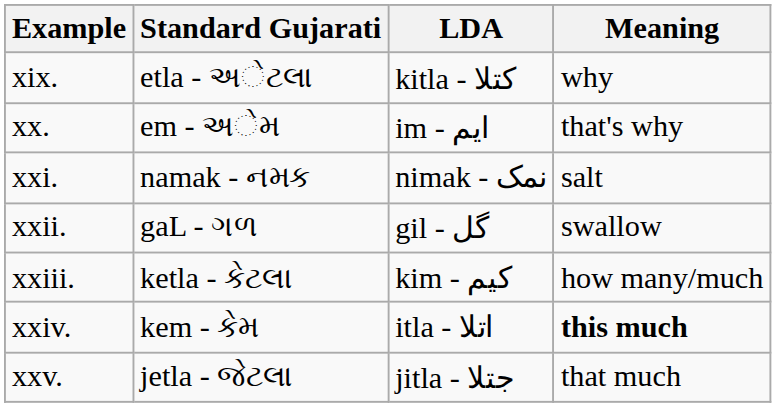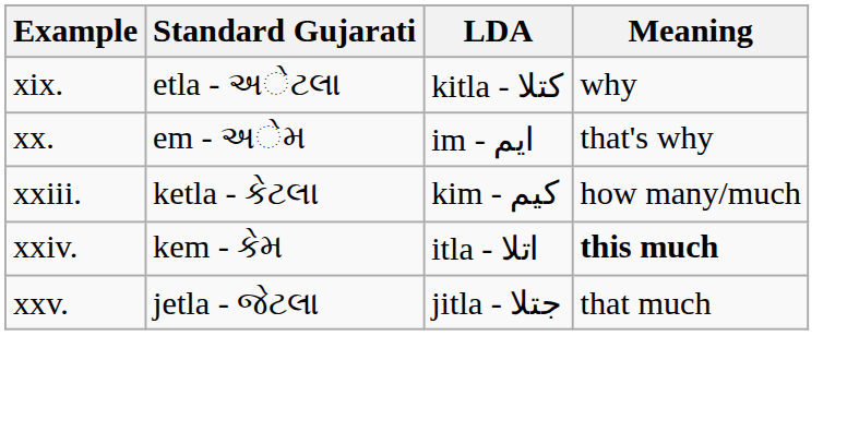 <table class="wikitable">
 <tr>
 <th>Example</th>
 <th>Standard Gujarati</th>
 <th>LDA</th>
 <th>Meaning</th>
 </tr>
 <tr>
 <td>xix.</td>
 <td>etla - અેટલા</td>
 <td>kitla - کتلا</td>
 <td>why</td>
 </tr>
 <tr>
 <td>xx.</td>
 <td>em - અેમ</td>
 <td>im - ایم</td>
 <td>that's why</td>
 </tr>
 <tr>
-<td>xxi.</td>
-<td>namak - નમક</td>
-<td>nimak - نمک</td>
-<td>salt</td>
-</tr>
-<tr>
-<td>xxii.</td>
-<td>gaL - ગળ</td>
-<td>gil - گل</td>
-<td>swallow</td>
-</tr>
-<tr>
 <td>xxiii.</td>
 <td>ketla - કેટલા</td>
 <td>kim - کیم</td>
 <td>how many/much</td>
 </tr>
 <tr>
 <td>xxiv.</td>
 <td>kem - કેમ</td>
 <td>itla - اتلا</td>
 <td><strong>this much</strong></td>
 </tr>
 <tr>
 <td>xxv.</td>
 <td>jetla - જેટલા</td>
 <td>jitla - جتلا</td>
 <td>that much</td>
 </tr>
 </table>
